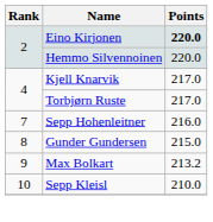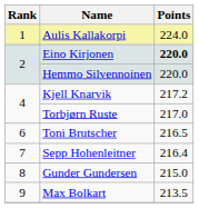 <table class="wikitable sortable">
 <tr>
 <th align=Center>Rank</th>
 <th>Name</th>
 <th>Points</th>
+</tr>
+<tr style="background:#F7F6A8">
+<td align=center>1</td>
+<td> <a href='#'>Aulis Kallakorpi</a></td>
+<td align=center>224.0</td>
 </tr>
 <tr style="background: #DCE5E5;">
 <td rowspan=2 align=center>2</td>
 <td> <a href='#'>Eino Kirjonen</a></td>
 <td align=center><strong>220.0</strong></td>
 </tr>
 <tr style="background: #DCE5E5;">
 <td> <a href='#'>Hemmo Silvennoinen</a></td>
 <td align=center>220.0</td>
 </tr>
 <tr>
 <td rowspan=2 align=center>4</td>
 <td> <a href='#'>Kjell Knarvik</a></td>
-<td align=center>217.0</td>
+<td align=center>217.2</td>
 </tr>
 <tr>
 <td> <a href='#'>Torbjørn Ruste</a></td>
 <td align=center>217.0</td>
 </tr>
 <tr>
+<td align=center>6</td>
+<td> <a href='#'>Toni Brutscher</a></td>
+<td align=center>216.5</td>
+</tr>
+<tr>
 <td align=center>7</td>
 <td> <a href='#'>Sepp Hohenleitner</a></td>
-<td align=center>216.0</td>
+<td align=center>216.4</td>
 </tr>
 <tr>
 <td align=center>8</td>
 <td> <a href='#'>Gunder Gundersen</a></td>
 <td align=center>215.0</td>
 </tr>
 <tr>
 <td align=center>9</td>
 <td> <a href='#'>Max Bolkart</a></td>
-<td align=center>213.2</td>
-</tr>
-<tr>
-<td align=center>10</td>
-<td> <a href='#'>Sepp Kleisl</a></td>
-<td align=center>210.0</td>
+<td align=center>213.5</td>
 </tr>
 <tr>
 </tr>
 </table>
